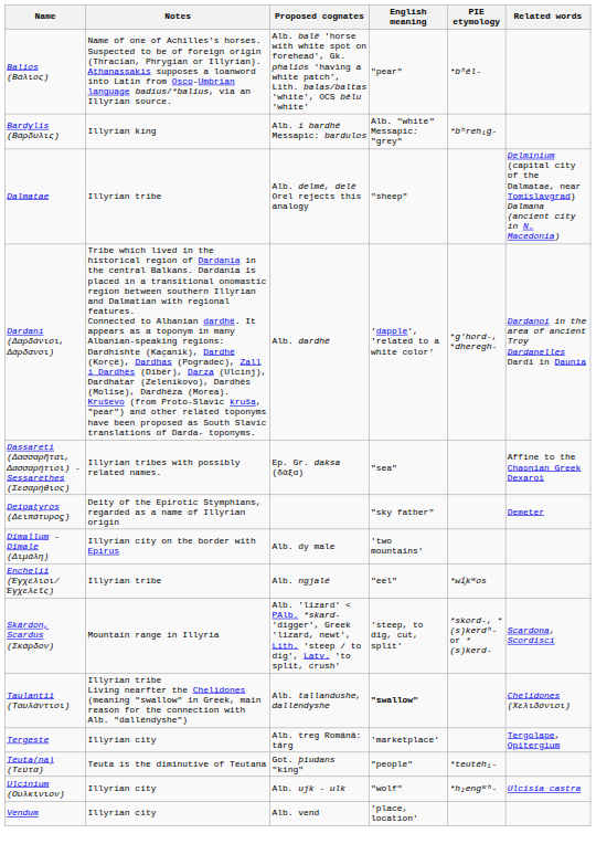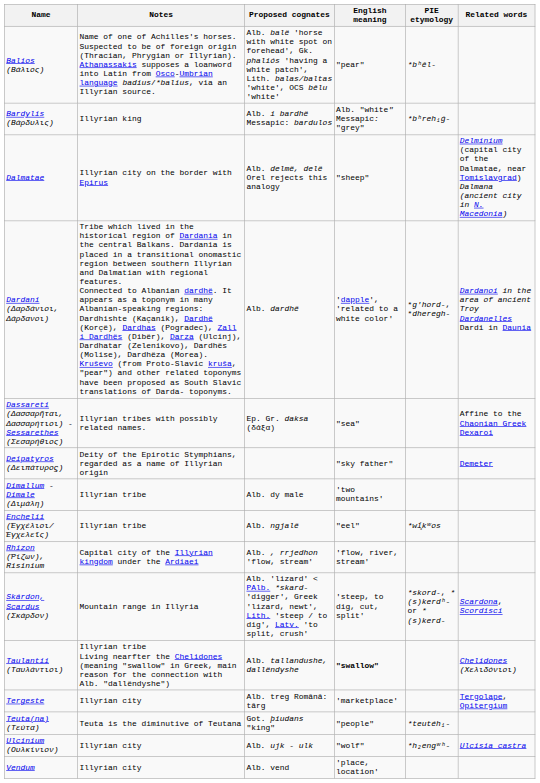 <table class="wikitable">
 <tr>
 <th>Name</th>
 <th>Notes</th>
 <th>Proposed cognates</th>
 <th>English meaning</th>
 <th>PIE etymology</th>
 <th>Related words</th>
 </tr>
 <tr>
 <td><em><a href='#'>Balios</a> (Βάλιος)</em></td>
 <td>Name of one of Achilles's horses. Suspected to be of foreign origin (Thracian, Phrygian or Illyrian). <a href='#'>Athanassakis</a> supposes a loanword into Latin from <a href='#'>Osco</a>-<a href='#'>Umbrian language</a> <em>badius</em>/<em>*balius</em>, via an Illyrian source.</td>
 <td>Alb. <em>balë</em> 'horse with white spot on forehead', Gk. <em>phaliós</em> 'having a white patch', Lith. <em>balas/baltas</em> 'white', OCS <em>bĕlu</em> 'white'</td>
 <td>"pear"</td>
 <td><em>*bʰĕl-</em></td>
 <td></td>
 </tr>
 <tr>
 <td><em><a href='#'>Bardylis</a> (Βάρδυλις)</em></td>
 <td>Illyrian king</td>
 <td>Alb. <em>i bardhë</em><br>Messapic: <em>bardulos</em></td>
 <td>Alb. "white<em>"</em><br>Messapic<em>:</em> "grey"</td>
 <td><em>*bʰreh₁ǵ-</em></td>
 <td></td>
 </tr>
 <tr>
 <td><em><a href='#'>Dalmatae</a></em></td>
-<td>Illyrian tribe</td>
+<td>Illyrian city on the border with <a href='#'>Epirus</a></td>
 <td>Alb. <em>delmë, delë</em><br>Orel rejects this analogy</td>
 <td>"sheep"</td>
 <td></td>
 <td><em><a href='#'>Delminium</a></em> (capital city of the Dalmatae, near <a href='#'>Tomislavgrad</a>)<br><em>Dalmana (ancient city in <a href='#'>N. Macedonia</a>)</em></td>
 </tr>
 <tr>
 <td><em><a href='#'>Dardani</a> (Δαρδάνιοι, Δάρδανοι)</em></td>
 <td>Tribe which lived in the historical region of <a href='#'>Dardania</a> in the central Balkans. Dardania is placed in a transitional onomastic region between southern Illyrian and Dalmatian with regional features.<br>Connected to Albanian <a href='#'>dardhë</a>. It appears as a toponym in many Albanian-speaking regions: Dardhishte (Kaçanik), <a href='#'>Dardhë</a> (Korçë), <a href='#'>Dardhas</a> (Pogradec), <a href='#'>Zall i Dardhës</a> (Dibër), <a href='#'>Darza</a> (Ulcinj), Dardhatar (Zelenikovo), Dardhës (Molise), Dardhëza (Morea). <a href='#'>Kruševo</a> (from Proto-Slavic <a href='#'>kruša</a>, "pear") and other related toponyms have been proposed as South Slavic translations of Darda- toponyms.</td>
 <td>Alb. <em>dardhë</em></td>
 <td>'<a href='#'>dapple</a>', 'related to a white color'</td>
 <td>*<em>g'hord-</em>, *<em>dheregh-</em></td>
 <td><em><a href='#'>Dardanoi</a> in the area of ancient Troy</em><br><em><a href='#'>Dardanelles</a></em><br>Dardi in <a href='#'>Daunia</a></td>
 </tr>
 <tr>
 <td><em><a href='#'>Dassareti</a> (Δασσαρῆται, Δασσαρήτιοι) - <a href='#'>Sessarethes</a> (Σεσαρήθιος)</em></td>
 <td>Illyrian tribes with possibly related names.</td>
 <td>Ep. Gr. <em>daksa</em> (δάξα)</td>
 <td>"sea"</td>
 <td></td>
 <td>Affine to the <a href='#'>Chaonian Greek Dexaroi</a></td>
 </tr>
 <tr>
 <td><em><a href='#'>Deipatyros</a> (Δειπάτυροϛ)</em></td>
 <td>Deity of the Epirotic Stymphians, regarded as a name of Illyrian origin</td>
 <td></td>
 <td>"sky father"</td>
 <td></td>
 <td><a href='#'>Demeter</a></td>
 </tr>
 <tr>
 <td><em><a href='#'>Dimallum</a> - <a href='#'>Dimale</a> (Διμάλη)</em></td>
-<td>Illyrian city on the border with <a href='#'>Epirus</a></td>
+<td>Illyrian tribe</td>
 <td>Alb. dy male</td>
 <td>'two mountains'</td>
 <td></td>
 <td></td>
 </tr>
 <tr>
 <td><a href='#'><em>Enchelii</em></a> <em>(Ἐγχέλιοι/Ἐγχελεῖς)</em></td>
 <td>Illyrian tribe</td>
 <td>Alb. <em>ngjalë</em></td>
 <td>"eel"</td>
 <td><em>*wĺ̥kʷos</em></td>
+<td></td>
+</tr>
+<tr>
+<td><em><a href='#'>Rhizon</a> (Ῥίζων), Risinium</em></td>
+<td>Capital city of the <a href='#'>Illyrian kingdom</a> under the <a href='#'>Ardiaei</a></td>
+<td>Alb. <em>, rrjedhon</em> 'flow, stream'</td>
+<td>'flow, river, stream'</td>
+<td></td>
 <td></td>
 </tr>
 <tr>
 <td><em><a href='#'>Skárdon, Scardus</a> (Σκάρδον)</em></td>
 <td>Mountain range in Illyria</td>
 <td>Alb.  'lizard' < <a href='#'>PAlb.</a> <em>*skard-</em> 'digger', Greek  'lizard, newt', <a href='#'>Lith.</a>  'steep / to dig', <a href='#'>Latv.</a>  'to split, crush'</td>
 <td>'steep, to dig, cut, split'</td>
 <td><em>*skord-</em>, <em>*(s)kerdʰ-</em> or <em>*(s)kerd-</em></td>
 <td><em><a href='#'>Scardona</a></em>, <em><a href='#'>Scordisci</a></em></td>
 </tr>
 <tr>
 <td><em><a href='#'>Taulantii</a> (Ταυλάντιοι)</em></td>
 <td>Illyrian tribe<br>Living nearfter the <a href='#'>Chelidones</a> (meaning "swallow" in Greek, main reason for the connection with Alb. "dallëndyshe")</td>
 <td>Alb<em>. tallandushe, dallëndyshe</em></td>
 <td><strong>"swallow"</strong></td>
 <td></td>
 <td><em><a href='#'>Chelidones</a> (Χελιδόνιοι)</em></td>
 </tr>
 <tr>
 <td><a href='#'><em>Tergeste</em></a></td>
 <td>Illyrian city</td>
 <td>Alb. treg Română: târg</td>
 <td>'marketplace'</td>
 <td></td>
 <td><a href='#'>Tergolape</a>, <a href='#'>Opitergium</a></td>
 </tr>
 <tr>
 <td><em><a href='#'>Teuta(na)</a> (Τεύτα)</em></td>
 <td>Teuta is the diminutive of Teutana</td>
 <td>Got. <em>þiudans</em> "king"</td>
 <td>"people"</td>
 <td><em>*teutéh₁-</em></td>
 <td></td>
 </tr>
 <tr>
 <td><em><a href='#'>Ulcinium</a> (Ουλκίνιον)</em></td>
 <td>Illyrian city</td>
 <td>Alb<em>. ujk - ulk</em></td>
 <td>"wolf"</td>
 <td><em>*h₂engʷʰ-</em></td>
 <td><em><a href='#'>Ulcisia castra</a></em></td>
 </tr>
 <tr>
 <td><em><a href='#'>Vendum</a></em></td>
 <td>Illyrian city</td>
 <td>Alb. vend</td>
 <td>'place, location'</td>
 <td></td>
 <td></td>
 </tr>
 </table>
